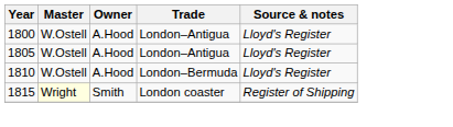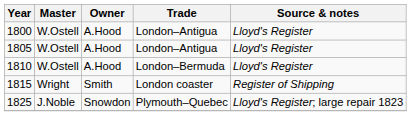 <table class=" wikitable">
 <tr>
 <th>Year</th>
 <th>Master</th>
 <th>Owner</th>
 <th>Trade</th>
 <th>Source & notes</th>
 </tr>
 <tr>
 <td>1800</td>
 <td>W.Ostell</td>
 <td>A.Hood</td>
 <td>London–Antigua</td>
 <td><em>Lloyd's Register</em></td>
 </tr>
 <tr>
 <td>1805</td>
 <td>W.Ostell</td>
 <td>A.Hood</td>
 <td>London–Antigua</td>
 <td><em>Lloyd's Register</em></td>
 </tr>
 <tr>
 <td>1810</td>
 <td>W.Ostell</td>
 <td>A.Hood</td>
 <td>London–Bermuda</td>
 <td><em>Lloyd's Register</em></td>
 </tr>
 <tr>
 <td>1815</td>
-<td style="background: lightyellow;">Wright</td>
+<td>Wright</td>
 <td>Smith</td>
 <td>London coaster</td>
 <td><em>Register of Shipping</em></td>
 </tr>
 <tr>
+<td>1825</td>
+<td>J.Noble</td>
+<td>Snowdon</td>
+<td>Plymouth–Quebec</td>
+<td><em>Lloyd's Register</em>; large repair 1823</td>
+</tr>
+<tr>
 </tr>
 </table>
